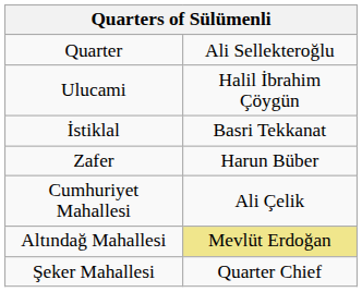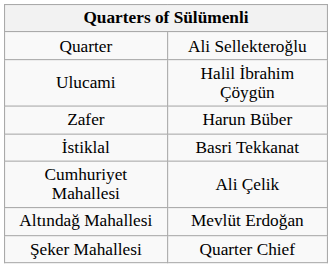 <table class="wikitable" width=300>
 <tr>
 <th colspan=2>Quarters of Sülümenli</th>
 </tr>
 <tr>
 <td align="center">Quarter</td>
 <td align="center">Ali Sellekteroğlu</td>
 </tr>
 <tr>
 <td align="center">Ulucami</td>
 <td align="center">Halil İbrahim Çöygün</td>
 </tr>
 <tr>
+<td align="center">Zafer</td>
+<td align="center">Harun Büber</td>
+</tr>
+<tr>
 <td align="center">İstiklal</td>
 <td align="center">Basri Tekkanat</td>
-</tr>
-<tr>
-<td align="center">Zafer</td>
-<td align="center">Harun Büber</td>
 </tr>
 <tr>
 <td align="center">Cumhuriyet Mahallesi</td>
 <td align="center">Ali Çelik</td>
 </tr>
 <tr>
 <td align="center">Altındağ Mahallesi</td>
-<td align="center" style="background: khaki;">Mevlüt Erdoğan</td>
+<td align="center">Mevlüt Erdoğan</td>
 </tr>
 <tr>
 <td align="center">Şeker Mahallesi</td>
 <td align="center">Quarter Chief</td>
 </tr>
 </table>
